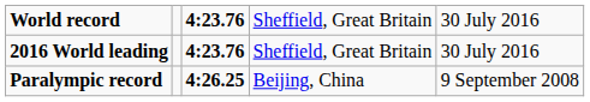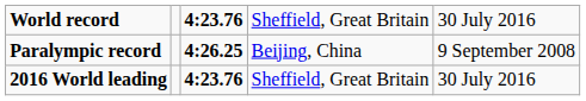 <table class="wikitable">
 <tr>
 <td><strong>World record</strong></td>
-<td></td>
-<td><strong>4:23.76</strong></td>
-<td><a href='#'>Sheffield</a>, Great Britain</td>
-<td>30 July 2016</td>
-</tr>
-<tr>
-<td><strong>2016 World leading</strong></td>
 <td></td>
 <td><strong>4:23.76</strong></td>
 <td><a href='#'>Sheffield</a>, Great Britain</td>
 <td>30 July 2016</td>
 </tr>
 <tr>
 <td><strong>Paralympic record</strong></td>
 <td></td>
 <td><strong>4:26.25</strong></td>
 <td><a href='#'>Beijing</a>, China</td>
 <td>9 September 2008</td>
 </tr>
+<tr>
+<td><strong>2016 World leading</strong></td>
+<td></td>
+<td><strong>4:23.76</strong></td>
+<td><a href='#'>Sheffield</a>, Great Britain</td>
+<td>30 July 2016</td>
+</tr>
 </table>
